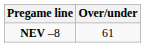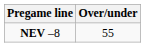 <table class="wikitable">
 <tr align="center">
 <th style=>Pregame line</th>
 <th style=>Over/under</th>
 </tr>
 <tr align="center">
 <td><strong>NEV</strong> –8</td>
-<td>61</td>
+<td>55</td>
 </tr>
 </table>
